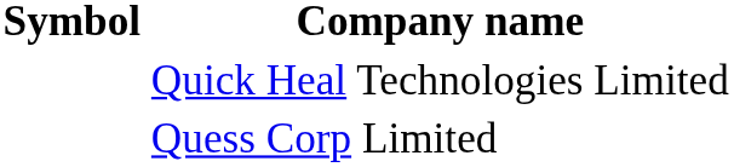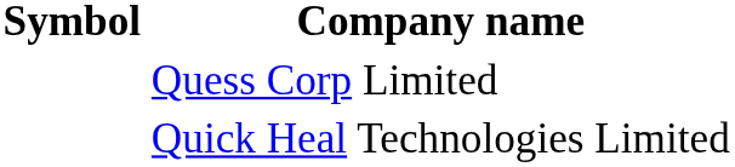 <table style="background:transparent;">
 <tr>
 <th>Symbol</th>
 <th>Company name</th>
 </tr>
 <tr>
 <td></td>
-<td><a href='#'>Quick Heal</a> Technologies Limited</td>
+<td><a href='#'>Quess Corp</a> Limited</td>
 </tr>
 <tr>
 <td></td>
-<td><a href='#'>Quess Corp</a> Limited</td>
+<td><a href='#'>Quick Heal</a> Technologies Limited</td>
 </tr>
 <tr>
 </tr>
 </table>
